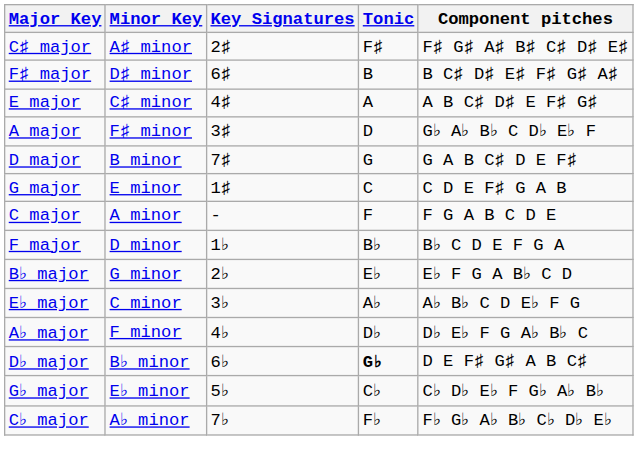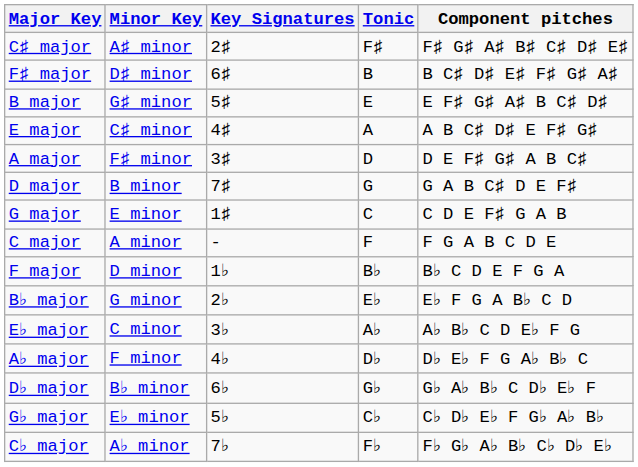 <table class="wikitable">
 <tr>
 <th><a href='#'>Major Key</a></th>
 <th><a href='#'>Minor Key</a></th>
 <th><a href='#'>Key Signatures</a></th>
 <th><a href='#'>Tonic</a></th>
 <th>Component pitches</th>
 </tr>
 <tr>
 <td><a href='#'>C♯ major</a></td>
 <td><a href='#'>A♯ minor</a></td>
 <td>2♯</td>
 <td>F♯</td>
 <td>F♯ G♯ A♯ B♯ C♯ D♯ E♯</td>
 </tr>
 <tr>
 <td><a href='#'>F♯ major</a></td>
 <td><a href='#'>D♯ minor</a></td>
 <td>6♯</td>
 <td>B</td>
 <td>B C♯ D♯ E♯ F♯ G♯ A♯</td>
 </tr>
 <tr>
+<td><a href='#'>B major</a></td>
+<td><a href='#'>G♯ minor</a></td>
+<td>5♯</td>
+<td>E</td>
+<td>E F♯ G♯ A♯ B C♯ D♯</td>
+</tr>
+<tr>
 <td><a href='#'>E major</a></td>
 <td><a href='#'>C♯ minor</a></td>
 <td>4♯</td>
 <td>A</td>
 <td>A B C♯ D♯ E F♯ G♯</td>
 </tr>
 <tr>
 <td><a href='#'>A major</a></td>
 <td><a href='#'>F♯ minor</a></td>
 <td>3♯</td>
 <td>D</td>
-<td>G♭ A♭ B♭ C D♭ E♭ F</td>
+<td>D E F♯ G♯ A B C♯</td>
 </tr>
 <tr>
 <td><a href='#'>D major</a></td>
 <td><a href='#'>B minor</a></td>
 <td>7♯</td>
 <td>G</td>
 <td>G A B C♯ D E F♯</td>
 </tr>
 <tr>
 <td><a href='#'>G major</a></td>
 <td><a href='#'>E minor</a></td>
 <td>1♯</td>
 <td>C</td>
 <td>C D E F♯ G A B</td>
 </tr>
 <tr>
 <td><a href='#'>C major</a></td>
 <td><a href='#'>A minor</a></td>
 <td>-</td>
 <td>F</td>
 <td>F G A B C D E</td>
 </tr>
 <tr>
 <td><a href='#'>F major</a></td>
 <td><a href='#'>D minor</a></td>
 <td>1♭</td>
 <td>B♭</td>
 <td>B♭ C D E F G A</td>
 </tr>
 <tr>
 <td><a href='#'>B♭ major</a></td>
 <td><a href='#'>G minor</a></td>
 <td>2♭</td>
 <td>E♭</td>
 <td>E♭ F G A B♭ C D</td>
 </tr>
 <tr>
 <td><a href='#'>E♭ major</a></td>
 <td><a href='#'>C minor</a></td>
 <td>3♭</td>
 <td>A♭</td>
 <td>A♭ B♭ C D E♭ F G</td>
 </tr>
 <tr>
 <td><a href='#'>A♭ major</a></td>
 <td><a href='#'>F minor</a></td>
 <td>4♭</td>
 <td>D♭</td>
 <td>D♭ E♭ F G A♭ B♭ C</td>
 </tr>
 <tr>
 <td><a href='#'>D♭ major</a></td>
 <td><a href='#'>B♭ minor</a></td>
 <td>6♭</td>
-<td><strong>G♭</strong></td>
-<td>D E F♯ G♯ A B C♯</td>
+<td>G♭</td>
+<td>G♭ A♭ B♭ C D♭ E♭ F</td>
 </tr>
 <tr>
 <td><a href='#'>G♭ major</a></td>
 <td><a href='#'>E♭ minor</a></td>
 <td>5♭</td>
 <td>C♭</td>
 <td>C♭ D♭ E♭ F G♭ A♭ B♭</td>
 </tr>
 <tr>
 <td><a href='#'>C♭ major</a></td>
 <td><a href='#'>A♭ minor</a></td>
 <td>7♭</td>
 <td>F♭</td>
 <td>F♭ G♭ A♭ B♭ C♭ D♭ E♭</td>
 </tr>
 </table>
